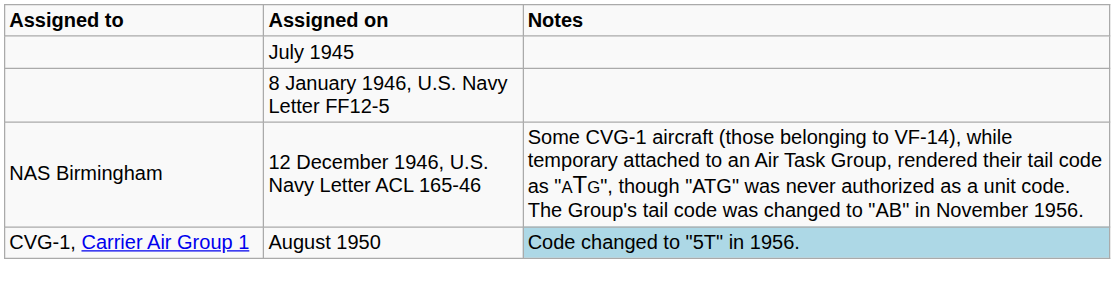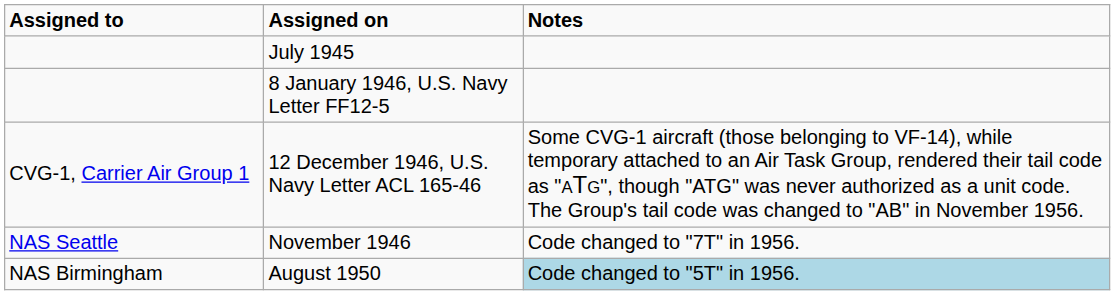 <table class="wikitable" style="width: 70%;">
 <tr>
 <td style="width: 200px;"><strong>Assigned to</strong></td>
 <td style="width: 200px;"><strong>Assigned on</strong></td>
 <td><strong>Notes</strong></td>
 </tr>
 <tr>
 <td></td>
 <td>July 1945</td>
 <td></td>
 </tr>
 <tr>
 <td></td>
 <td>8 January 1946, U.S. Navy Letter FF12-5</td>
 <td></td>
 </tr>
 <tr>
-<td>NAS Birmingham</td>
+<td>CVG-1, <a href='#'>Carrier Air Group 1</a></td>
 <td>12 December 1946, U.S. Navy Letter ACL 165-46</td>
 <td>Some CVG-1 aircraft (those belonging to VF-14), while temporary attached to an Air Task Group, rendered their tail code as "<small>A</small><big>T</big><small>G</small>", though "ATG" was never authorized as a unit code.<br>The Group's tail code was changed to "AB" in November 1956.</td>
 </tr>
 <tr>
-<td>CVG-1, <a href='#'>Carrier Air Group 1</a></td>
+<td><a href='#'>NAS Seattle</a></td>
+<td>November 1946</td>
+<td>Code changed to "7T" in 1956.</td>
+</tr>
+<tr>
+<td>NAS Birmingham</td>
 <td>August 1950</td>
 <td style="background: lightblue;">Code changed to "5T" in 1956.</td>
 </tr>
 </table>
